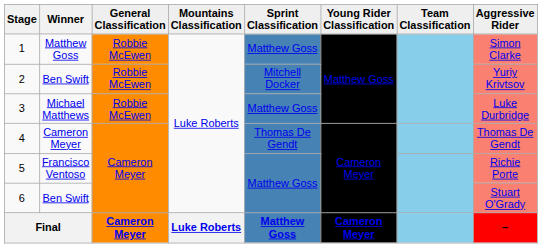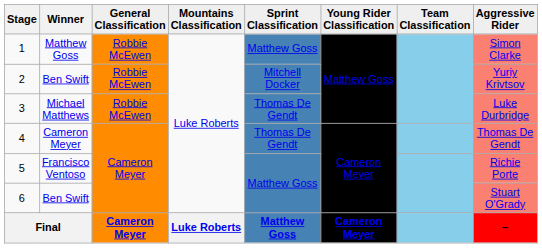 <table class="wikitable" style="text-align: center; font-size:smaller;">
 <tr style="background-color: #efefef;">
 <th width="1%">Stage</th>
 <th width="14%">Winner</th>
 <th style="background:#EFEFEF;" width="12%">General Classification<br></th>
 <th style="background:#EFEFEF;" width="12%">Mountains Classification<br></th>
 <th style="background:#EFEFEF;" width="12%">Sprint Classification<br></th>
 <th style="background:#EFEFEF"  width="12%">Young Rider Classification<br></th>
 <th style="background:#EFEFEF;" width="12%">Team Classification<br></th>
 <th style="background:#EFEFEF;" width="12%">Aggressive Rider<br></th>
 </tr>
 <tr>
 <td>1</td>
 <td><a href='#'>Matthew Goss</a></td>
 <td style="background:#FF8C00;"><a href='#'>Robbie McEwen</a></td>
 <td style="background:offwhite;" rowspan=6><a href='#'>Luke Roberts</a></td>
 <td style="background:#4682B4;"><a href='#'>Matthew Goss</a></td>
 <td style="background:black; color: #FFFFFF;" rowspan=3><a href='#'>Matthew Goss</a></td>
 <td style="background:#87CEEB;" rowspan=3></td>
 <td style="background:salmon;"><a href='#'>Simon Clarke</a></td>
 </tr>
 <tr>
 <td>2</td>
 <td><a href='#'>Ben Swift</a></td>
 <td style="background:#FF8C00;"><a href='#'>Robbie McEwen</a></td>
 <td style="background:#4682B4;"><a href='#'>Mitchell Docker</a></td>
 <td style="background:salmon;"><a href='#'>Yuriy Krivtsov</a></td>
 </tr>
 <tr>
 <td>3</td>
 <td><a href='#'>Michael Matthews</a></td>
 <td style="background:#FF8C00;"><a href='#'>Robbie McEwen</a></td>
-<td style="background:#4682B4;"><a href='#'>Matthew Goss</a></td>
+<td style="background:#4682B4;"><a href='#'>Thomas De Gendt</a></td>
 <td style="background:salmon;"><a href='#'>Luke Durbridge</a></td>
 </tr>
 <tr>
 <td>4</td>
 <td><a href='#'>Cameron Meyer</a></td>
 <td style="background:#FF8C00;" rowspan=3><a href='#'>Cameron Meyer</a></td>
 <td style="background:#4682B4;"><a href='#'>Thomas De Gendt</a></td>
 <td style="background:black; color: #FFFFFF;" rowspan=3><a href='#'>Cameron Meyer</a></td>
 <td style="background:#87CEEB;"></td>
 <td style="background:salmon;"><a href='#'>Thomas De Gendt</a></td>
 </tr>
 <tr>
 <td>5</td>
 <td><a href='#'>Francisco Ventoso</a></td>
 <td style="background:#4682B4;" rowspan=2><a href='#'>Matthew Goss</a></td>
 <td style="background:#87CEEB;" rowspan=2></td>
 <td style="background:salmon;"><a href='#'>Richie Porte</a></td>
 </tr>
 <tr>
 <td>6</td>
 <td><a href='#'>Ben Swift</a></td>
 <td style="background:salmon;"><a href='#'>Stuart O'Grady</a></td>
 </tr>
 <tr>
 <th colspan=2><strong>Final</strong></th>
 <th style="background:#FF8C00;"><a href='#'>Cameron Meyer</a></th>
 <th style="background:offwhite;"><a href='#'>Luke Roberts</a></th>
 <th style="background:#4682B4;"><a href='#'>Matthew Goss</a></th>
 <th style="background:black; color: #FFFFFF;"><a href='#'>Cameron Meyer</a></th>
 <th style="background:#87CEEB;"></th>
 <th style="background:red" align="center">–</th>
 </tr>
 </table>
